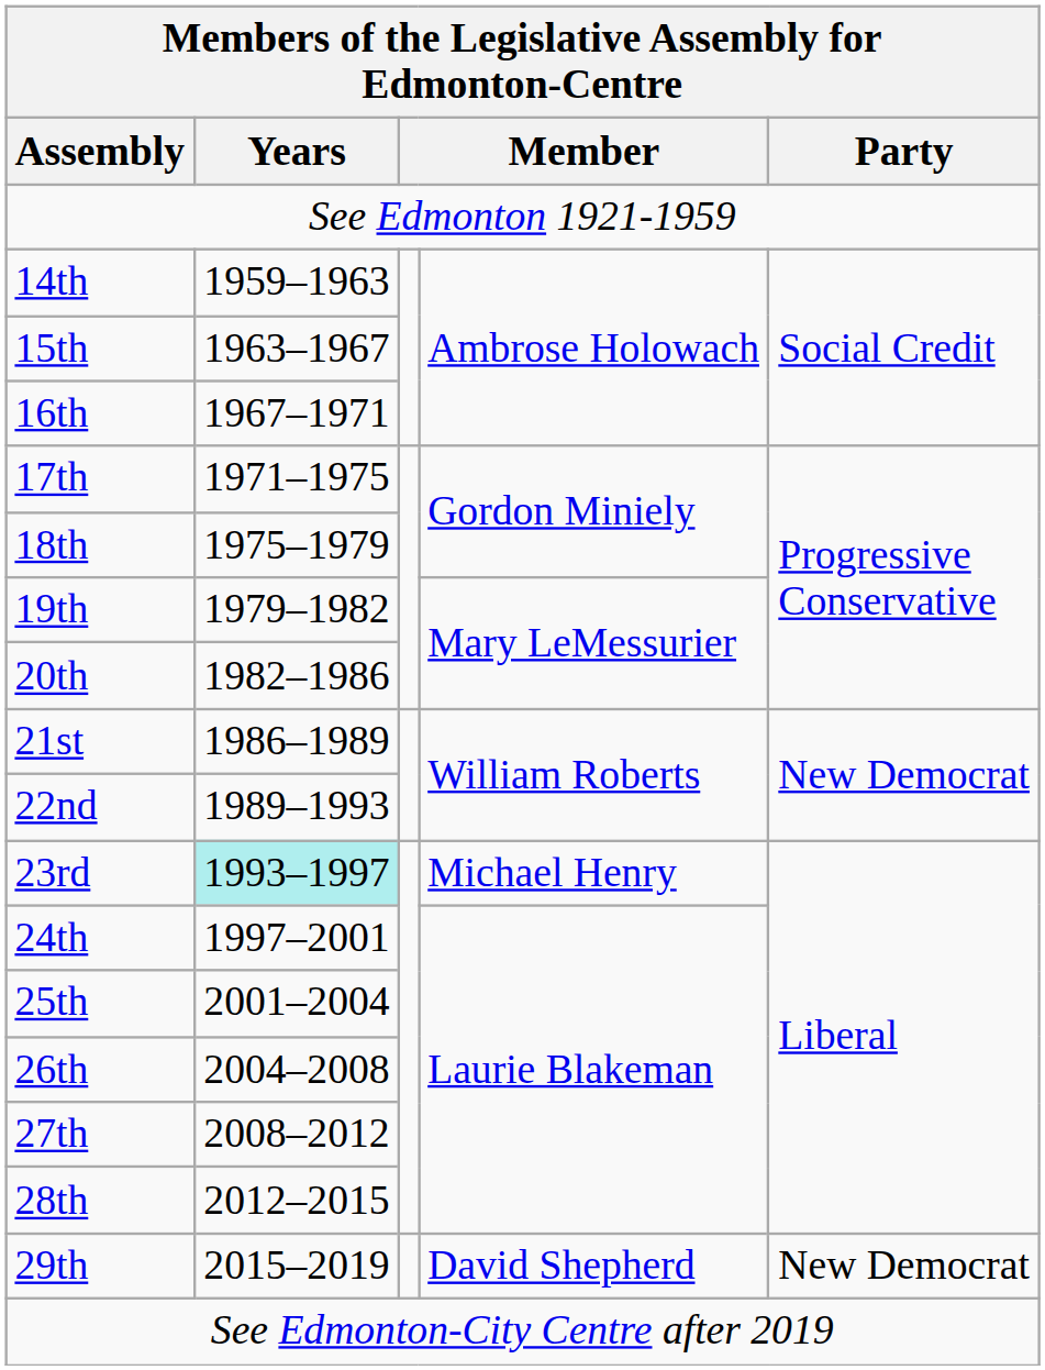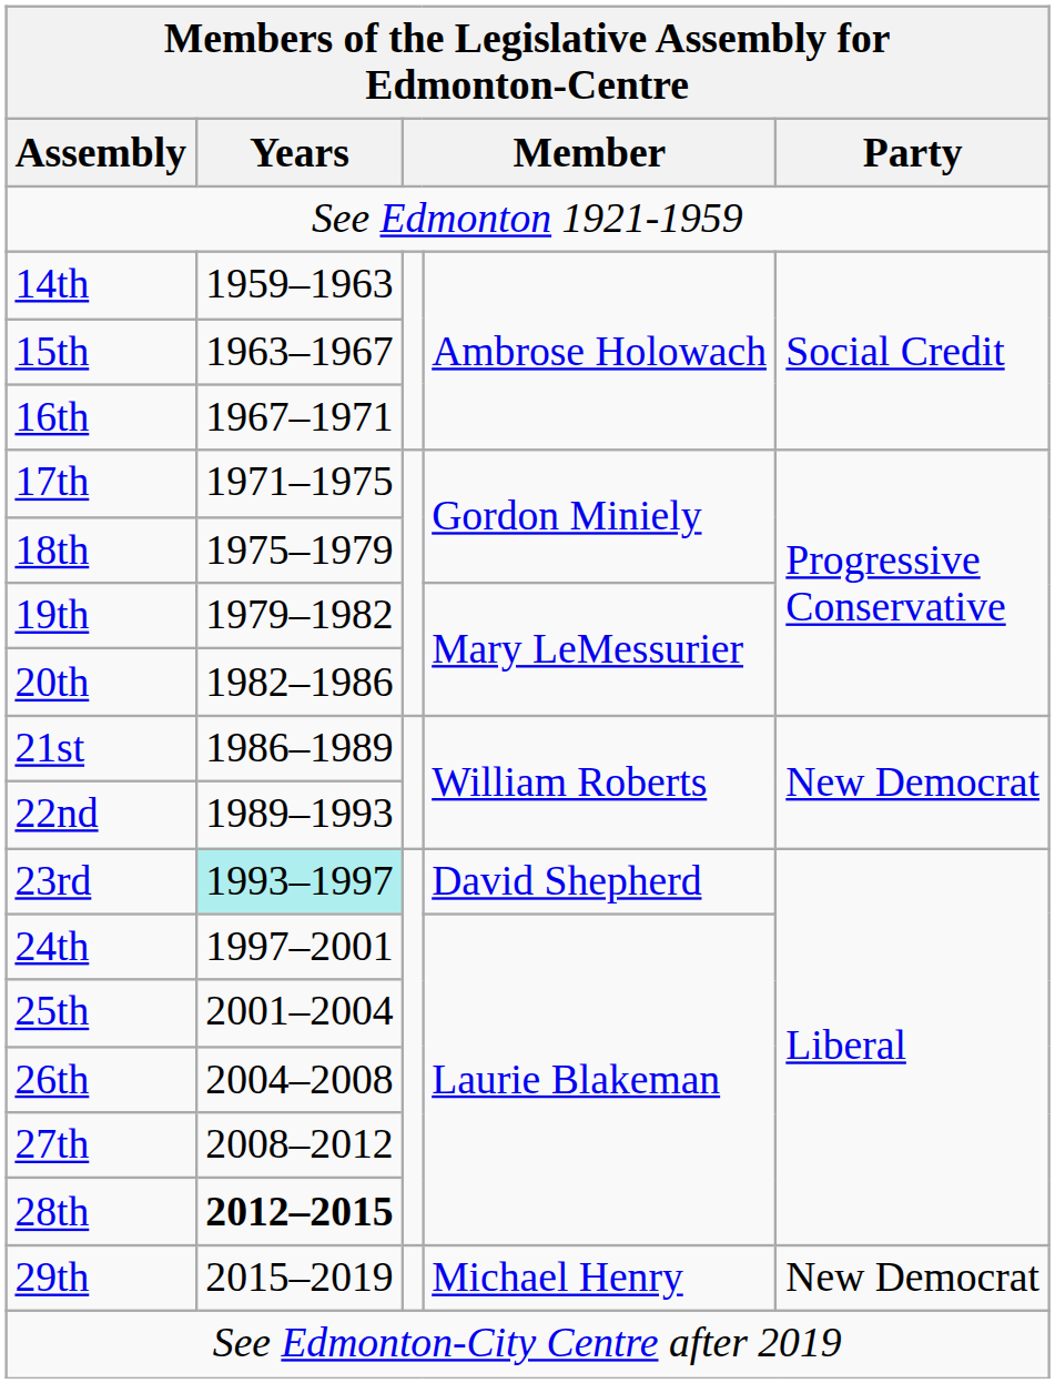 <table class="wikitable" align=right>
 <tr>
 <th colspan=5>Members of the Legislative Assembly for<br> Edmonton-Centre</th>
 </tr>
 <tr>
 <th>Assembly</th>
 <th>Years</th>
 <th colspan="2">Member</th>
 <th>Party</th>
 </tr>
 <tr>
 <td align="center" colspan=5><em>See <a href='#'>Edmonton</a> 1921-1959</em></td>
 </tr>
 <tr>
 <td><a href='#'>14th</a></td>
 <td>1959–1963</td>
 <td rowspan=3 ></td>
 <td rowspan=3><a href='#'>Ambrose Holowach</a></td>
 <td rowspan=3><a href='#'>Social Credit</a></td>
 </tr>
 <tr>
 <td><a href='#'>15th</a></td>
 <td>1963–1967</td>
 </tr>
 <tr>
 <td><a href='#'>16th</a></td>
 <td>1967–1971</td>
 </tr>
 <tr>
 <td><a href='#'>17th</a></td>
 <td>1971–1975</td>
 <td rowspan=4 ></td>
 <td rowspan=2><a href='#'>Gordon Miniely</a></td>
 <td rowspan=4><a href='#'>Progressive <br>Conservative</a></td>
 </tr>
 <tr>
 <td><a href='#'>18th</a></td>
 <td>1975–1979</td>
 </tr>
 <tr>
 <td><a href='#'>19th</a></td>
 <td>1979–1982</td>
 <td rowspan=2><a href='#'>Mary LeMessurier</a></td>
 </tr>
 <tr>
 <td><a href='#'>20th</a></td>
 <td>1982–1986</td>
 </tr>
 <tr>
 <td><a href='#'>21st</a></td>
 <td>1986–1989</td>
 <td rowspan=2 ></td>
 <td rowspan=2><a href='#'>William Roberts</a></td>
 <td rowspan=2><a href='#'>New Democrat</a></td>
 </tr>
 <tr>
 <td><a href='#'>22nd</a></td>
 <td>1989–1993</td>
 </tr>
 <tr>
 <td><a href='#'>23rd</a></td>
 <td style="background: paleturquoise;">1993–1997</td>
 <td rowspan=6 ></td>
-<td><a href='#'>Michael Henry</a></td>
+<td><a href='#'>David Shepherd</a></td>
 <td rowspan=6><a href='#'>Liberal</a></td>
 </tr>
 <tr>
 <td><a href='#'>24th</a></td>
 <td>1997–2001</td>
 <td rowspan=5><a href='#'>Laurie Blakeman</a></td>
 </tr>
 <tr>
 <td><a href='#'>25th</a></td>
 <td>2001–2004</td>
 </tr>
 <tr>
 <td><a href='#'>26th</a></td>
 <td>2004–2008</td>
 </tr>
 <tr>
 <td><a href='#'>27th</a></td>
 <td>2008–2012</td>
 </tr>
 <tr>
 <td><a href='#'>28th</a></td>
-<td>2012–2015</td>
+<td><strong>2012–2015</strong></td>
 </tr>
 <tr>
 <td><a href='#'>29th</a></td>
 <td>2015–2019</td>
 <td></td>
-<td><a href='#'>David Shepherd</a></td>
+<td><a href='#'>Michael Henry</a></td>
 <td>New Democrat</td>
 </tr>
 <tr>
 <td align="center" colspan=5><em>See <a href='#'>Edmonton-City Centre</a> after 2019</em></td>
 </tr>
 </table>
